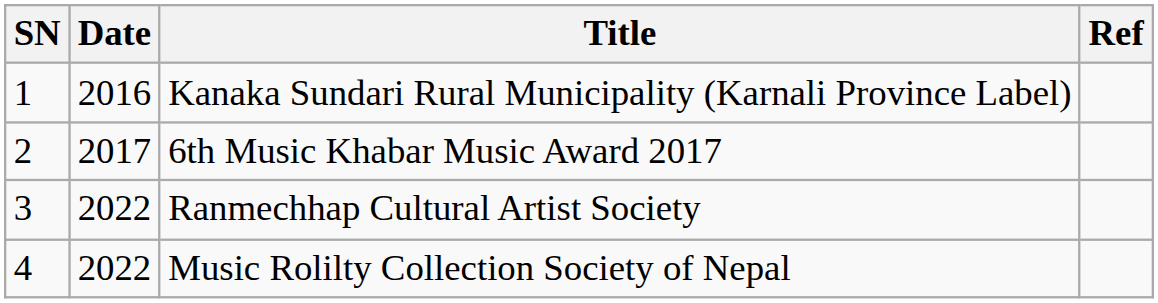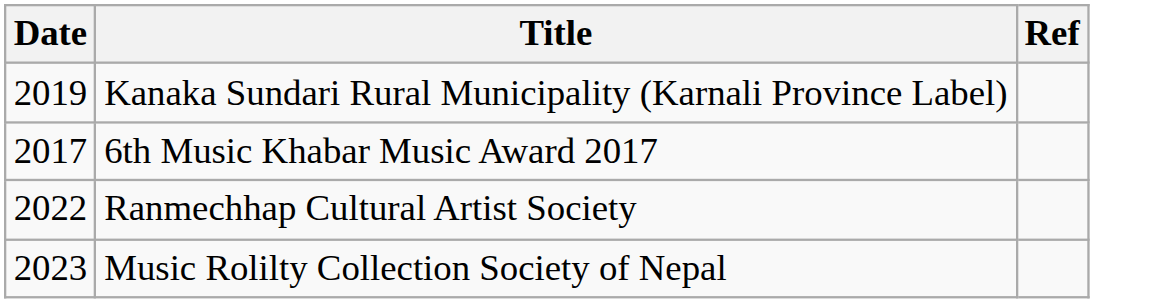 <table class="wikitable sortable">
 <tr>
-<th>SN</th>
 <th>Date</th>
 <th>Title</th>
 <th>Ref</th>
 </tr>
 <tr>
-<td>1</td>
-<td>2016</td>
+<td>2019</td>
 <td>Kanaka Sundari Rural Municipality  (Karnali Province Label)</td>
 <td></td>
 </tr>
 <tr>
-<td>2</td>
 <td>2017</td>
 <td>6th Music Khabar Music Award 2017</td>
 <td></td>
 </tr>
 <tr>
-<td>3</td>
 <td>2022</td>
 <td>Ranmechhap Cultural Artist Society</td>
 <td></td>
 </tr>
 <tr>
-<td>4</td>
-<td>2022</td>
+<td>2023</td>
 <td>Music Rolilty Collection Society of Nepal</td>
 <td></td>
 </tr>
 </table>
